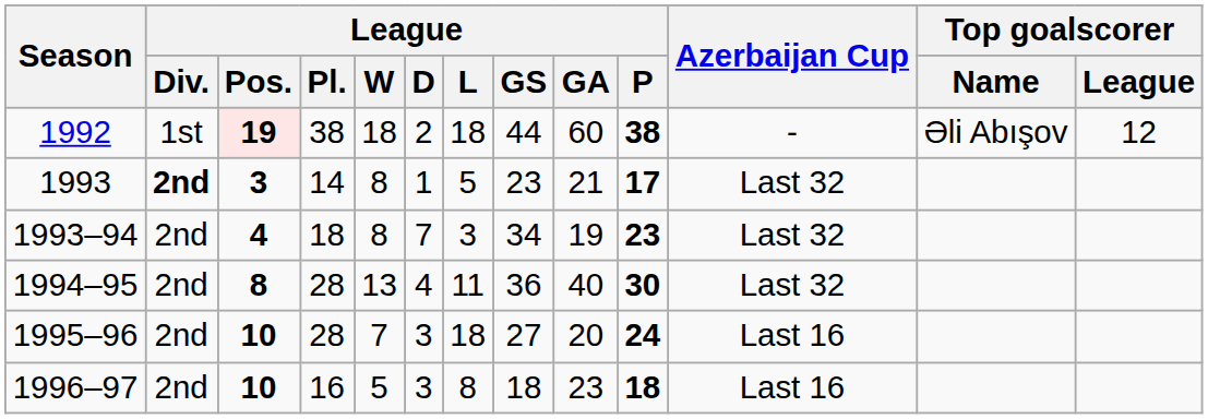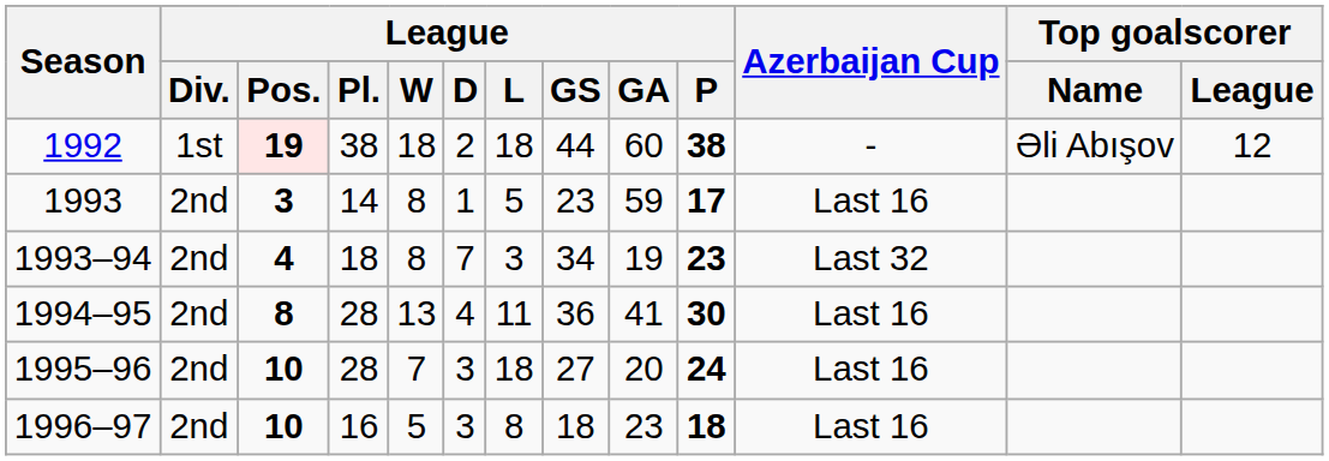 <table class="wikitable">
 <tr style="background:#efefef;">
 <th rowspan="2">Season</th>
 <th colspan="9">League</th>
 <th rowspan="2"><a href='#'>Azerbaijan Cup</a></th>
 <th colspan="2">Top goalscorer</th>
 </tr>
 <tr>
 <th>Div.</th>
 <th>Pos.</th>
 <th>Pl.</th>
 <th>W</th>
 <th>D</th>
 <th>L</th>
 <th>GS</th>
 <th>GA</th>
 <th>P</th>
 <th>Name</th>
 <th>League</th>
 </tr>
 <tr>
 <td align=center><a href='#'>1992</a></td>
 <td align=center>1st</td>
 <td align=center bgcolor=#FFE6E6><strong>19</strong></td>
 <td align=center>38</td>
 <td align=center>18</td>
 <td align=center>2</td>
 <td align=center>18</td>
 <td align=center>44</td>
 <td align=center>60</td>
 <td align=center><strong>38</strong></td>
 <td align=center>-</td>
 <td align=center>Əli Abışov</td>
 <td align=center>12</td>
 </tr>
 <tr>
 <td align=center>1993</td>
-<td align=center><strong>2nd </strong></td>
+<td align=center>2nd </td>
 <td align=center><strong>3</strong></td>
 <td align=center>14</td>
 <td align=center>8</td>
 <td align=center>1</td>
 <td align=center>5</td>
 <td align=center>23</td>
-<td align=center>21</td>
+<td align=center>59</td>
 <td align=center><strong>17</strong></td>
-<td align=center>Last 32</td>
+<td align=center>Last 16</td>
 <td align=center></td>
 <td align=center></td>
 </tr>
 <tr>
 <td align=center>1993–94</td>
 <td align=center>2nd </td>
 <td align=center><strong>4</strong></td>
 <td align=center>18</td>
 <td align=center>8</td>
 <td align=center>7</td>
 <td align=center>3</td>
 <td align=center>34</td>
 <td align=center>19</td>
 <td align=center><strong>23</strong></td>
 <td align=center>Last 32</td>
 <td align=center></td>
 <td align=center></td>
 </tr>
 <tr>
 <td align=center>1994–95</td>
 <td align=center>2nd </td>
 <td align=center><strong>8</strong></td>
 <td align=center>28</td>
 <td align=center>13</td>
 <td align=center>4</td>
 <td align=center>11</td>
 <td align=center>36</td>
-<td align=center>40</td>
+<td align=center>41</td>
 <td align=center><strong>30</strong></td>
-<td align=center>Last 32</td>
+<td align=center>Last 16</td>
 <td align=center></td>
 <td align=center></td>
 </tr>
 <tr>
 <td align=center>1995–96</td>
 <td align=center>2nd </td>
 <td align=center><strong>10</strong></td>
 <td align=center>28</td>
 <td align=center>7</td>
 <td align=center>3</td>
 <td align=center>18</td>
 <td align=center>27</td>
 <td align=center>20</td>
 <td align=center><strong>24</strong></td>
 <td align=center>Last 16</td>
 <td align=center></td>
 <td align=center></td>
 </tr>
 <tr>
 <td align=center>1996–97</td>
 <td align=center>2nd </td>
 <td align=center><strong>10</strong></td>
 <td align=center>16</td>
 <td align=center>5</td>
 <td align=center>3</td>
 <td align=center>8</td>
 <td align=center>18</td>
 <td align=center>23</td>
 <td align=center><strong>18</strong></td>
 <td align=center>Last 16</td>
 <td align=center></td>
 <td align=center></td>
 </tr>
 </table>
